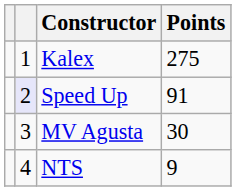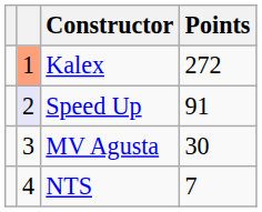 <table class="wikitable" style="font-size: 95%;">
 <tr>
 <th></th>
 <th></th>
 <th>Constructor</th>
 <th>Points</th>
 </tr>
 <tr>
 <td></td>
-<td align=center>1</td>
+<td align=center style="background: lightsalmon;">1</td>
 <td> <a href='#'>Kalex</a></td>
-<td align=left>275</td>
+<td align=left>272</td>
 </tr>
 <tr>
 <td></td>
 <td align=center style="background: lavender;">2</td>
 <td> <a href='#'>Speed Up</a></td>
 <td align=left>91</td>
 </tr>
 <tr>
 <td></td>
 <td align=center>3</td>
 <td> <a href='#'>MV Agusta</a></td>
 <td align=left>30</td>
 </tr>
 <tr>
 <td></td>
 <td align=center>4</td>
 <td> <a href='#'>NTS</a></td>
-<td align=left>9</td>
+<td align=left>7</td>
 </tr>
 </table>
